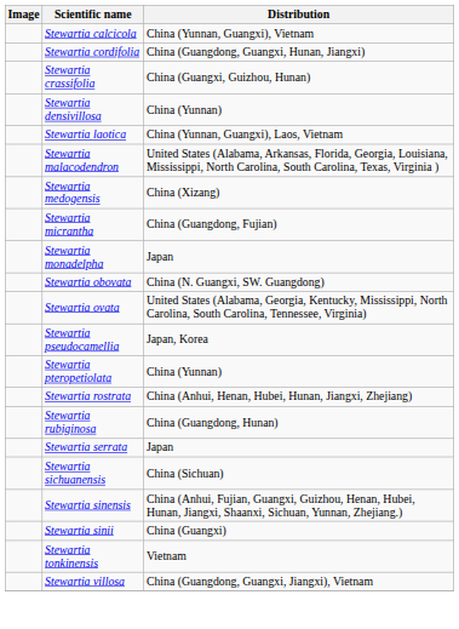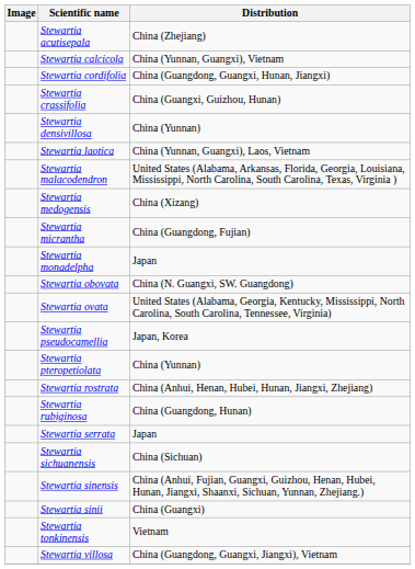 <table class="wikitable">
 <tr>
 <th>Image</th>
 <th>Scientific name</th>
 <th>Distribution</th>
+</tr>
+<tr>
+<td></td>
+<td><em><a href='#'>Stewartia acutisepala</a></em> </td>
+<td>China (Zhejiang)</td>
 </tr>
 <tr>
 <td></td>
 <td><em><a href='#'>Stewartia calcicola</a></em> </td>
 <td>China (Yunnan, Guangxi), Vietnam</td>
 </tr>
 <tr>
 <td></td>
 <td><em><a href='#'>Stewartia cordifolia</a></em> </td>
 <td>China (Guangdong, Guangxi, Hunan, Jiangxi)</td>
 </tr>
 <tr>
 <td></td>
 <td><em><a href='#'>Stewartia crassifolia</a></em> </td>
 <td>China (Guangxi, Guizhou, Hunan)</td>
 </tr>
 <tr>
 <td></td>
 <td><em><a href='#'>Stewartia densivillosa</a></em> </td>
 <td>China (Yunnan)</td>
 </tr>
 <tr>
 <td></td>
 <td><em><a href='#'>Stewartia laotica</a></em> </td>
 <td>China (Yunnan, Guangxi), Laos, Vietnam</td>
 </tr>
 <tr>
 <td></td>
 <td><em><a href='#'>Stewartia malacodendron</a></em> </td>
 <td>United States (Alabama, Arkansas, Florida, Georgia, Louisiana, Mississippi, North Carolina, South Carolina, Texas, Virginia )</td>
 </tr>
 <tr>
 <td></td>
 <td><em><a href='#'>Stewartia medogensis</a></em> </td>
 <td>China (Xizang)</td>
 </tr>
 <tr>
 <td></td>
 <td><em><a href='#'>Stewartia micrantha</a></em> </td>
 <td>China (Guangdong, Fujian)</td>
 </tr>
 <tr>
 <td></td>
 <td><em><a href='#'>Stewartia monadelpha</a></em> </td>
 <td>Japan</td>
 </tr>
 <tr>
 <td></td>
 <td><em><a href='#'>Stewartia obovata</a></em> </td>
 <td>China (N. Guangxi, SW. Guangdong)</td>
 </tr>
 <tr>
 <td></td>
 <td><em><a href='#'>Stewartia ovata</a></em> </td>
 <td>United States (Alabama, Georgia, Kentucky, Mississippi, North Carolina, South Carolina, Tennessee, Virginia)</td>
 </tr>
 <tr>
 <td></td>
 <td><em><a href='#'>Stewartia pseudocamellia</a></em> </td>
 <td>Japan, Korea</td>
 </tr>
 <tr>
 <td></td>
 <td><em><a href='#'>Stewartia pteropetiolata</a></em> </td>
 <td>China (Yunnan)</td>
 </tr>
 <tr>
 <td></td>
 <td><em><a href='#'>Stewartia rostrata</a></em> </td>
 <td>China (Anhui, Henan, Hubei, Hunan, Jiangxi, Zhejiang)</td>
 </tr>
 <tr>
 <td></td>
 <td><em><a href='#'>Stewartia rubiginosa</a></em> </td>
 <td>China (Guangdong, Hunan)</td>
 </tr>
 <tr>
 <td></td>
 <td><em><a href='#'>Stewartia serrata</a></em> </td>
 <td>Japan</td>
 </tr>
 <tr>
 <td></td>
 <td><em><a href='#'>Stewartia sichuanensis</a></em> </td>
 <td>China (Sichuan)</td>
 </tr>
 <tr>
 <td></td>
 <td><em><a href='#'>Stewartia sinensis</a></em> </td>
 <td>China (Anhui, Fujian, Guangxi, Guizhou, Henan, Hubei, Hunan, Jiangxi, Shaanxi, Sichuan, Yunnan, Zhejiang.)</td>
 </tr>
 <tr>
 <td></td>
 <td><em><a href='#'>Stewartia sinii</a></em> </td>
 <td>China (Guangxi)</td>
 </tr>
 <tr>
 <td></td>
 <td><em><a href='#'>Stewartia tonkinensis</a></em> </td>
 <td>Vietnam</td>
 </tr>
 <tr>
 <td></td>
 <td><em><a href='#'>Stewartia villosa</a></em> </td>
 <td>China (Guangdong, Guangxi, Jiangxi), Vietnam</td>
 </tr>
 <tr>
 </tr>
 </table>
